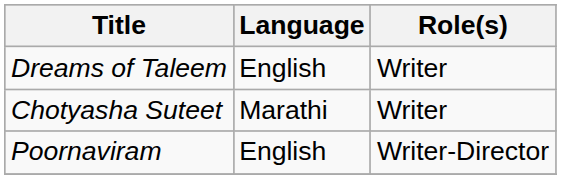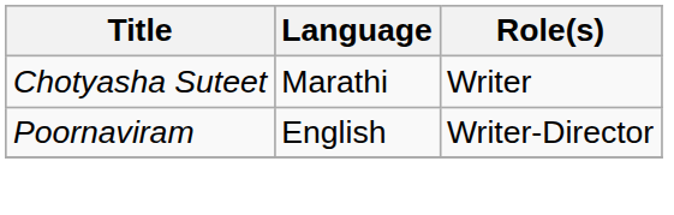 <table class="wikitable sortable">
 <tr>
 <th>Title</th>
 <th>Language</th>
 <th>Role(s)</th>
-</tr>
-<tr>
-<td><em>Dreams of Taleem</em></td>
-<td>English</td>
-<td>Writer</td>
 </tr>
 <tr>
 <td><em>Chotyasha Suteet</em></td>
 <td>Marathi</td>
 <td>Writer</td>
 </tr>
 <tr>
 <td><em>Poornaviram</em></td>
 <td>English</td>
 <td>Writer-Director</td>
 </tr>
 <tr>
 </tr>
 </table>
